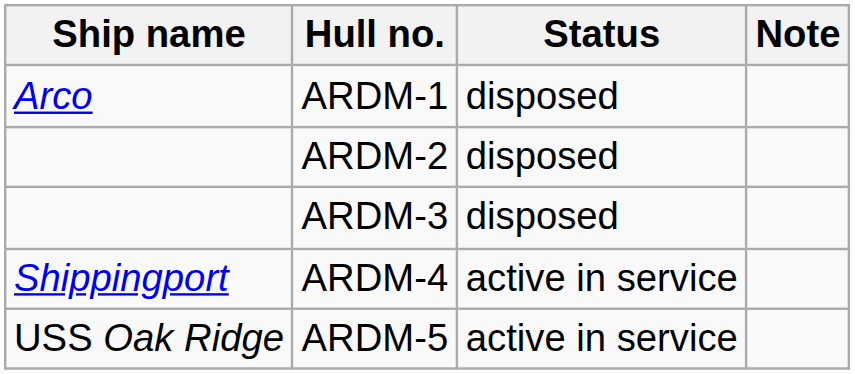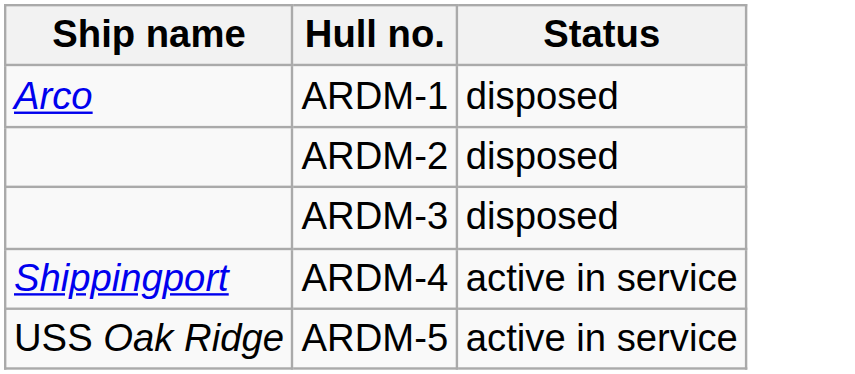 <table class="wikitable sortable nowraplinks">
 <tr>
 <th>Ship name</th>
 <th>Hull no.</th>
 <th>Status</th>
-<th>Note</th>
 </tr>
 <tr>
 <td><a href='#'><em>Arco</em></a></td>
 <td>ARDM-1</td>
 <td>disposed</td>
-<td></td>
 </tr>
 <tr>
 <td></td>
 <td>ARDM-2</td>
 <td>disposed</td>
-<td></td>
 </tr>
 <tr>
 <td></td>
 <td>ARDM-3</td>
 <td>disposed</td>
-<td></td>
 </tr>
 <tr>
 <td><a href='#'><em>Shippingport</em></a></td>
 <td>ARDM-4</td>
 <td>active in service</td>
-<td></td>
 </tr>
 <tr>
 <td>USS <em>Oak Ridge</em></td>
 <td>ARDM-5</td>
 <td>active in service</td>
-<td></td>
 </tr>
 </table>
